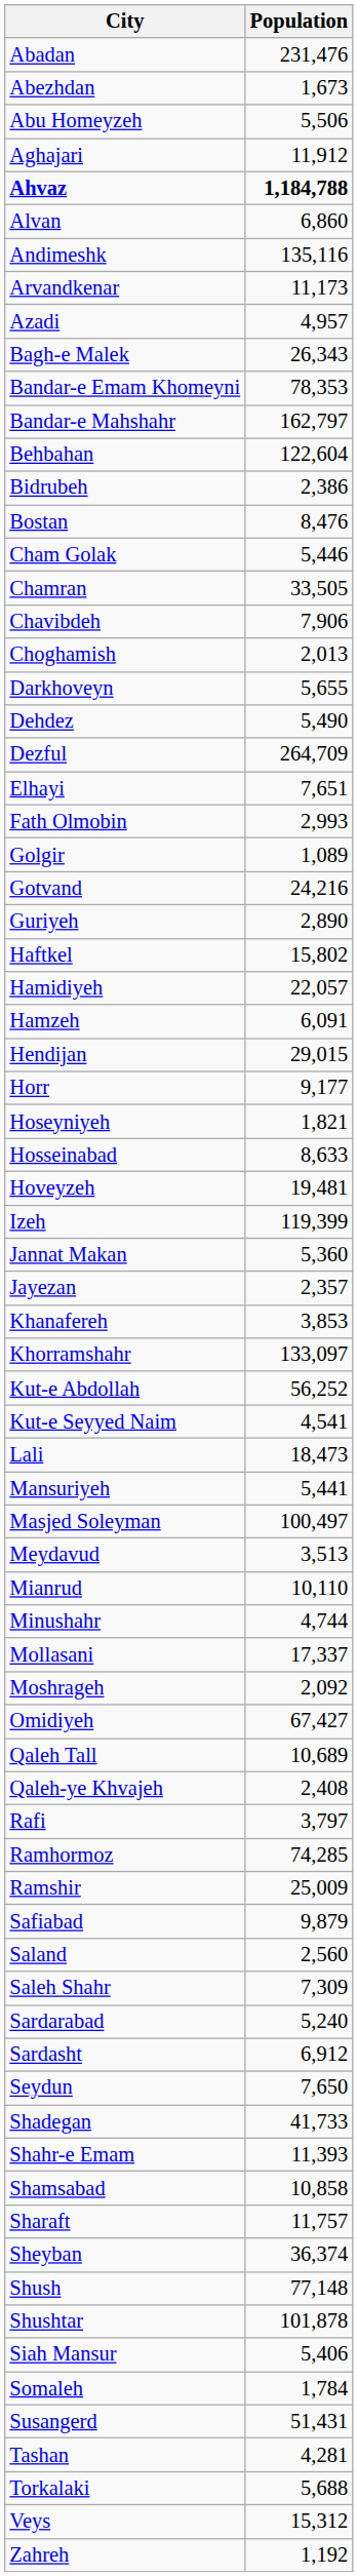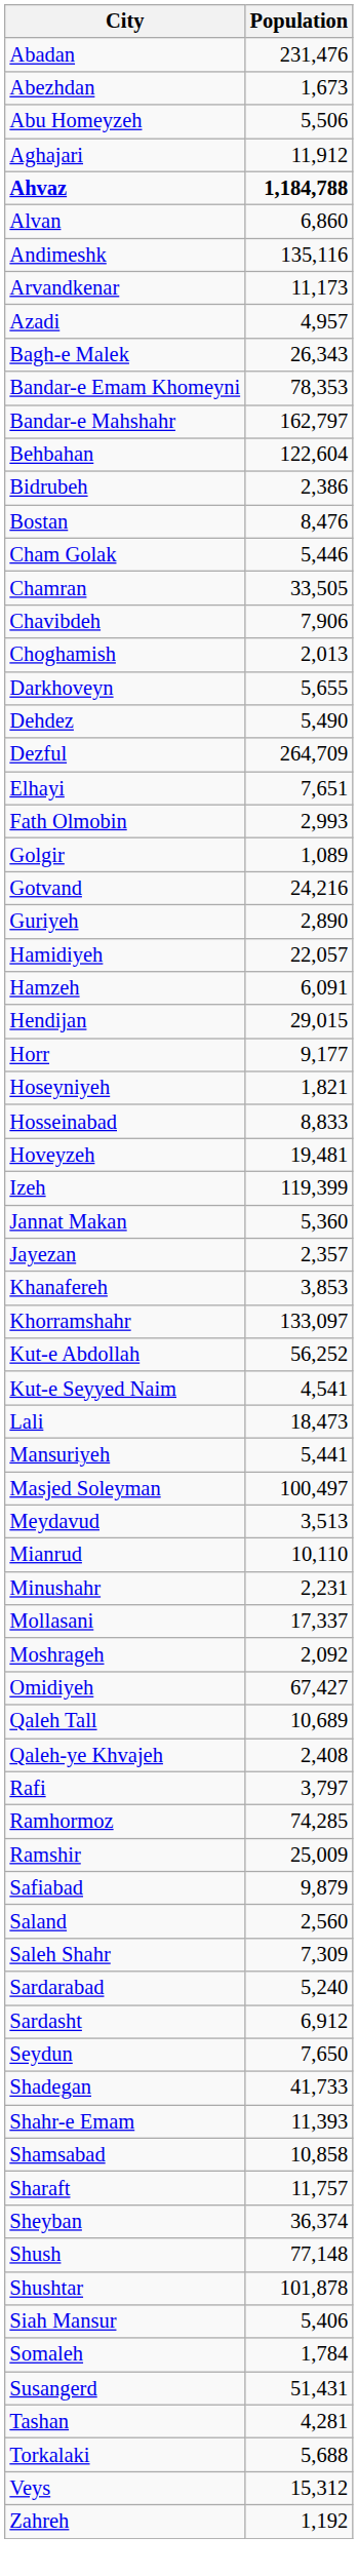 <table class="wikitable sortable">
 <tr>
 <th>City</th>
 <th>Population</th>
 </tr>
 <tr>
 <td><a href='#'>Abadan</a></td>
 <td style="text-align: right;">231,476</td>
 </tr>
 <tr>
 <td><a href='#'>Abezhdan</a></td>
 <td style="text-align: right;">1,673</td>
 </tr>
 <tr>
 <td><a href='#'>Abu Homeyzeh</a></td>
 <td style="text-align: right;">5,506</td>
 </tr>
 <tr>
 <td><a href='#'>Aghajari</a></td>
 <td style="text-align: right;">11,912</td>
 </tr>
 <tr>
 <td><strong><a href='#'>Ahvaz</a></strong></td>
 <td style="text-align: right;"><strong>1,184,788</strong></td>
 </tr>
 <tr>
 <td><a href='#'>Alvan</a></td>
 <td style="text-align: right;">6,860</td>
 </tr>
 <tr>
 <td><a href='#'>Andimeshk</a></td>
 <td style="text-align: right;">135,116</td>
 </tr>
 <tr>
 <td><a href='#'>Arvandkenar</a></td>
 <td style="text-align: right;">11,173</td>
 </tr>
 <tr>
 <td><a href='#'>Azadi</a></td>
 <td style="text-align: right;">4,957</td>
 </tr>
 <tr>
 <td><a href='#'>Bagh-e Malek</a></td>
 <td style="text-align: right;">26,343</td>
 </tr>
 <tr>
 <td><a href='#'>Bandar-e Emam Khomeyni</a></td>
 <td style="text-align: right;">78,353</td>
 </tr>
 <tr>
 <td><a href='#'>Bandar-e Mahshahr</a></td>
 <td style="text-align: right;">162,797</td>
 </tr>
 <tr>
 <td><a href='#'>Behbahan</a></td>
 <td style="text-align: right;">122,604</td>
 </tr>
 <tr>
 <td><a href='#'>Bidrubeh</a></td>
 <td style="text-align: right;">2,386</td>
 </tr>
 <tr>
 <td><a href='#'>Bostan</a></td>
 <td style="text-align: right;">8,476</td>
 </tr>
 <tr>
 <td><a href='#'>Cham Golak</a></td>
 <td style="text-align: right;">5,446</td>
 </tr>
 <tr>
 <td><a href='#'>Chamran</a></td>
 <td style="text-align: right;">33,505</td>
 </tr>
 <tr>
 <td><a href='#'>Chavibdeh</a></td>
 <td style="text-align: right;">7,906</td>
 </tr>
 <tr>
 <td><a href='#'>Choghamish</a></td>
 <td style="text-align: right;">2,013</td>
 </tr>
 <tr>
 <td><a href='#'>Darkhoveyn</a></td>
 <td style="text-align: right;">5,655</td>
 </tr>
 <tr>
 <td><a href='#'>Dehdez</a></td>
 <td style="text-align: right;">5,490</td>
 </tr>
 <tr>
 <td><a href='#'>Dezful</a></td>
 <td style="text-align: right;">264,709</td>
 </tr>
 <tr>
 <td><a href='#'>Elhayi</a></td>
 <td style="text-align: right;">7,651</td>
 </tr>
 <tr>
 <td><a href='#'>Fath Olmobin</a></td>
 <td style="text-align: right;">2,993</td>
 </tr>
 <tr>
 <td><a href='#'>Golgir</a></td>
 <td style="text-align: right;">1,089</td>
 </tr>
 <tr>
 <td><a href='#'>Gotvand</a></td>
 <td style="text-align: right;">24,216</td>
 </tr>
 <tr>
 <td><a href='#'>Guriyeh</a></td>
 <td style="text-align: right;">2,890</td>
 </tr>
 <tr>
-<td><a href='#'>Haftkel</a></td>
-<td style="text-align: right;">15,802</td>
-</tr>
-<tr>
 <td><a href='#'>Hamidiyeh</a></td>
 <td style="text-align: right;">22,057</td>
 </tr>
 <tr>
 <td><a href='#'>Hamzeh</a></td>
 <td style="text-align: right;">6,091</td>
 </tr>
 <tr>
 <td><a href='#'>Hendijan</a></td>
 <td style="text-align: right;">29,015</td>
 </tr>
 <tr>
 <td><a href='#'>Horr</a></td>
 <td style="text-align: right;">9,177</td>
 </tr>
 <tr>
 <td><a href='#'>Hoseyniyeh</a></td>
 <td style="text-align: right;">1,821</td>
 </tr>
 <tr>
 <td><a href='#'>Hosseinabad</a></td>
-<td style="text-align: right;">8,633</td>
+<td style="text-align: right;">8,833</td>
 </tr>
 <tr>
 <td><a href='#'>Hoveyzeh</a></td>
 <td style="text-align: right;">19,481</td>
 </tr>
 <tr>
 <td><a href='#'>Izeh</a></td>
 <td style="text-align: right;">119,399</td>
 </tr>
 <tr>
 <td><a href='#'>Jannat Makan</a></td>
 <td style="text-align: right;">5,360</td>
 </tr>
 <tr>
 <td><a href='#'>Jayezan</a></td>
 <td style="text-align: right;">2,357</td>
 </tr>
 <tr>
 <td><a href='#'>Khanafereh</a></td>
 <td style="text-align: right;">3,853</td>
 </tr>
 <tr>
 <td><a href='#'>Khorramshahr</a></td>
 <td style="text-align: right;">133,097</td>
 </tr>
 <tr>
 <td><a href='#'>Kut-e Abdollah</a></td>
 <td style="text-align: right;">56,252</td>
 </tr>
 <tr>
 <td><a href='#'>Kut-e Seyyed Naim</a></td>
 <td style="text-align: right;">4,541</td>
 </tr>
 <tr>
 <td><a href='#'>Lali</a></td>
 <td style="text-align: right;">18,473</td>
 </tr>
 <tr>
 <td><a href='#'>Mansuriyeh</a></td>
 <td style="text-align: right;">5,441</td>
 </tr>
 <tr>
 <td><a href='#'>Masjed Soleyman</a></td>
 <td style="text-align: right;">100,497</td>
 </tr>
 <tr>
 <td><a href='#'>Meydavud</a></td>
 <td style="text-align: right;">3,513</td>
 </tr>
 <tr>
 <td><a href='#'>Mianrud</a></td>
 <td style="text-align: right;">10,110</td>
 </tr>
 <tr>
 <td><a href='#'>Minushahr</a></td>
-<td style="text-align: right;">4,744</td>
+<td style="text-align: right;">2,231</td>
 </tr>
 <tr>
 <td><a href='#'>Mollasani</a></td>
 <td style="text-align: right;">17,337</td>
 </tr>
 <tr>
 <td><a href='#'>Moshrageh</a></td>
 <td style="text-align: right;">2,092</td>
 </tr>
 <tr>
 <td><a href='#'>Omidiyeh</a></td>
 <td style="text-align: right;">67,427</td>
 </tr>
 <tr>
 <td><a href='#'>Qaleh Tall</a></td>
 <td style="text-align: right;">10,689</td>
 </tr>
 <tr>
 <td><a href='#'>Qaleh-ye Khvajeh</a></td>
 <td style="text-align: right;">2,408</td>
 </tr>
 <tr>
 <td><a href='#'>Rafi</a></td>
 <td style="text-align: right;">3,797</td>
 </tr>
 <tr>
 <td><a href='#'>Ramhormoz</a></td>
 <td style="text-align: right;">74,285</td>
 </tr>
 <tr>
 <td><a href='#'>Ramshir</a></td>
 <td style="text-align: right;">25,009</td>
 </tr>
 <tr>
 <td><a href='#'>Safiabad</a></td>
 <td style="text-align: right;">9,879</td>
 </tr>
 <tr>
 <td><a href='#'>Saland</a></td>
 <td style="text-align: right;">2,560</td>
 </tr>
 <tr>
 <td><a href='#'>Saleh Shahr</a></td>
 <td style="text-align: right;">7,309</td>
 </tr>
 <tr>
 <td><a href='#'>Sardarabad</a></td>
 <td style="text-align: right;">5,240</td>
 </tr>
 <tr>
 <td><a href='#'>Sardasht</a></td>
 <td style="text-align: right;">6,912</td>
 </tr>
 <tr>
 <td><a href='#'>Seydun</a></td>
 <td style="text-align: right;">7,650</td>
 </tr>
 <tr>
 <td><a href='#'>Shadegan</a></td>
 <td style="text-align: right;">41,733</td>
 </tr>
 <tr>
 <td><a href='#'>Shahr-e Emam</a></td>
 <td style="text-align: right;">11,393</td>
 </tr>
 <tr>
 <td><a href='#'>Shamsabad</a></td>
 <td style="text-align: right;">10,858</td>
 </tr>
 <tr>
 <td><a href='#'>Sharaft</a></td>
 <td style="text-align: right;">11,757</td>
 </tr>
 <tr>
 <td><a href='#'>Sheyban</a></td>
 <td style="text-align: right;">36,374</td>
 </tr>
 <tr>
 <td><a href='#'>Shush</a></td>
 <td style="text-align: right;">77,148</td>
 </tr>
 <tr>
 <td><a href='#'>Shushtar</a></td>
 <td style="text-align: right;">101,878</td>
 </tr>
 <tr>
 <td><a href='#'>Siah Mansur</a></td>
 <td style="text-align: right;">5,406</td>
 </tr>
 <tr>
 <td><a href='#'>Somaleh</a></td>
 <td style="text-align: right;">1,784</td>
 </tr>
 <tr>
 <td><a href='#'>Susangerd</a></td>
 <td style="text-align: right;">51,431</td>
 </tr>
 <tr>
 <td><a href='#'>Tashan</a></td>
 <td style="text-align: right;">4,281</td>
 </tr>
 <tr>
 <td><a href='#'>Torkalaki</a></td>
 <td style="text-align: right;">5,688</td>
 </tr>
 <tr>
 <td><a href='#'>Veys</a></td>
 <td style="text-align: right;">15,312</td>
 </tr>
 <tr>
 <td><a href='#'>Zahreh</a></td>
 <td style="text-align: right;">1,192</td>
 </tr>
 </table>
